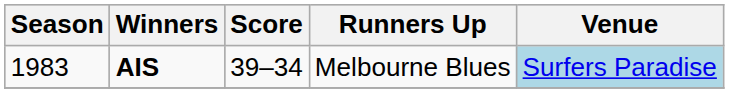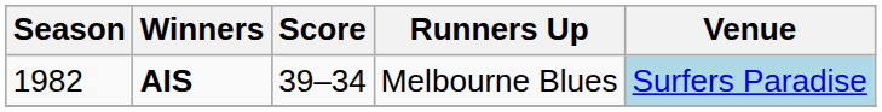 <table class="wikitable collapsible">
 <tr>
 <th>Season</th>
 <th>Winners</th>
 <th>Score</th>
 <th>Runners Up</th>
 <th>Venue</th>
 </tr>
 <tr>
-<td>1983 </td>
+<td>1982 </td>
 <td><strong>AIS</strong></td>
 <td>39–34</td>
 <td>Melbourne Blues</td>
 <td style="background: lightblue;"><a href='#'>Surfers Paradise</a></td>
 </tr>
 <tr>
 </tr>
 </table>
